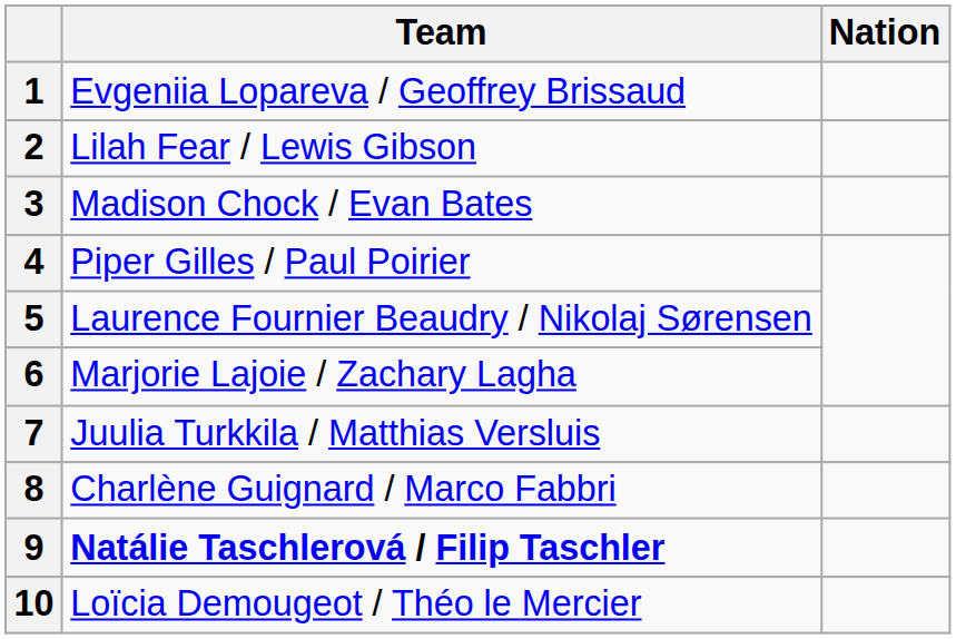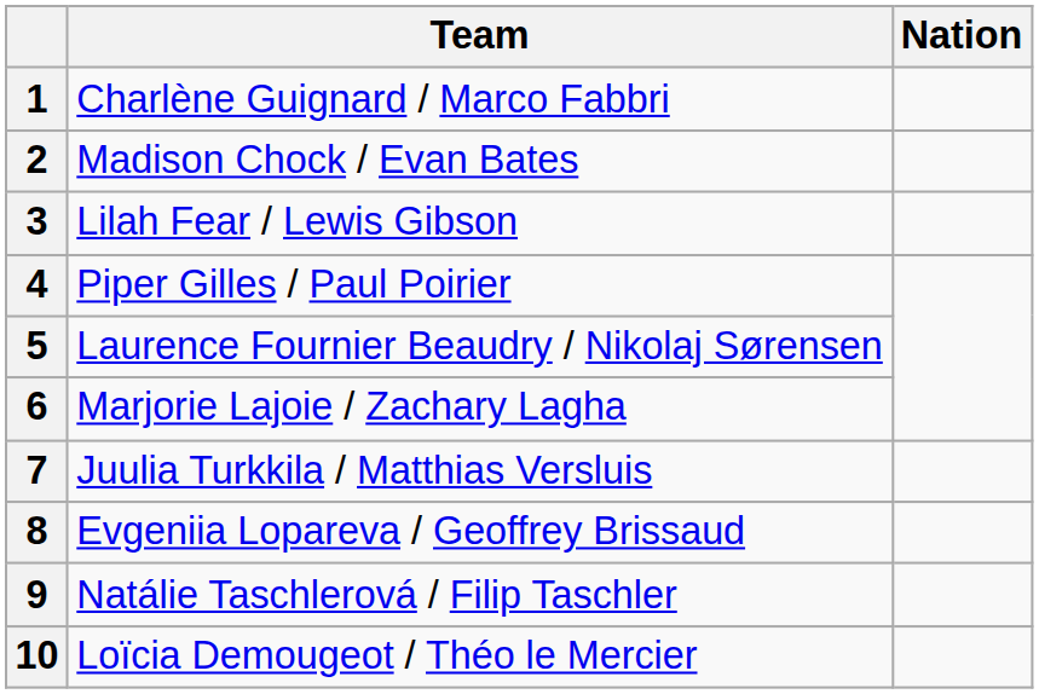 <table class="wikitable sortable" style="text-align: left">
 <tr>
 <th scope="col"></th>
 <th scope="col">Team</th>
 <th scope="col">Nation</th>
 </tr>
 <tr>
 <th scope="row">1</th>
-<td><a href='#'>Evgeniia Lopareva</a> / <a href='#'>Geoffrey Brissaud</a></td>
+<td><a href='#'>Charlène Guignard</a> / <a href='#'>Marco Fabbri</a></td>
 <td></td>
 </tr>
 <tr>
 <th scope="row">2</th>
-<td><a href='#'>Lilah Fear</a> / <a href='#'>Lewis Gibson</a></td>
+<td><a href='#'>Madison Chock</a> / <a href='#'>Evan Bates</a></td>
 <td></td>
 </tr>
 <tr>
 <th scope="row">3</th>
-<td><a href='#'>Madison Chock</a> / <a href='#'>Evan Bates</a></td>
+<td><a href='#'>Lilah Fear</a> / <a href='#'>Lewis Gibson</a></td>
 <td></td>
 </tr>
 <tr>
 <th scope="row">4</th>
 <td><a href='#'>Piper Gilles</a> / <a href='#'>Paul Poirier</a></td>
 <td rowspan="3"></td>
 </tr>
 <tr>
 <th scope="row">5</th>
 <td><a href='#'>Laurence Fournier Beaudry</a> / <a href='#'>Nikolaj Sørensen</a></td>
 </tr>
 <tr>
 <th scope="row">6</th>
 <td><a href='#'>Marjorie Lajoie</a> / <a href='#'>Zachary Lagha</a></td>
 </tr>
 <tr>
 <th scope="row">7</th>
 <td><a href='#'>Juulia Turkkila</a> / <a href='#'>Matthias Versluis</a></td>
 <td></td>
 </tr>
 <tr>
 <th scope="row">8</th>
-<td><a href='#'>Charlène Guignard</a> / <a href='#'>Marco Fabbri</a></td>
+<td><a href='#'>Evgeniia Lopareva</a> / <a href='#'>Geoffrey Brissaud</a></td>
 <td></td>
 </tr>
 <tr>
 <th scope="row">9</th>
-<td><strong><a href='#'>Natálie Taschlerová</a> / <a href='#'>Filip Taschler</a></strong></td>
+<td><a href='#'>Natálie Taschlerová</a> / <a href='#'>Filip Taschler</a></td>
 <td></td>
 </tr>
 <tr>
 <th scope="row">10</th>
 <td><a href='#'>Loïcia Demougeot</a> / <a href='#'>Théo le Mercier</a></td>
 <td></td>
 </tr>
 </table>
